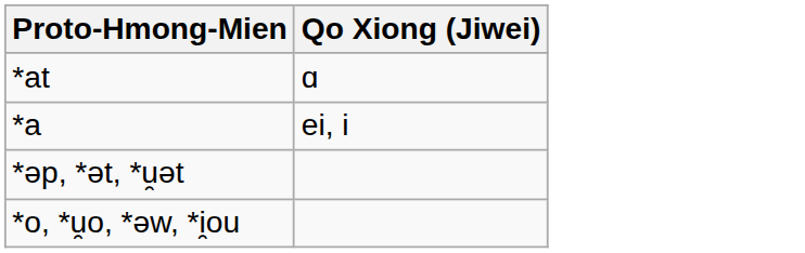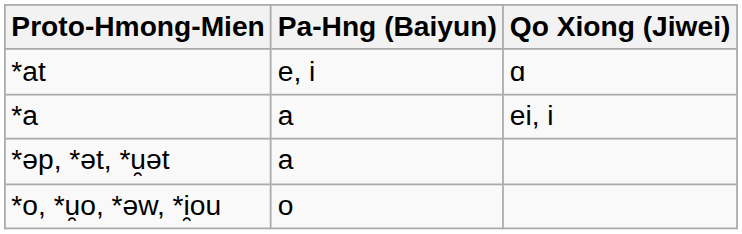 <table class="wikitable">
 <tr>
 <th>Proto-Hmong-Mien</th>
+<th>Pa-Hng (Baiyun)</th>
 <th>Qo Xiong (Jiwei)</th>
 </tr>
 <tr>
 <td>*at</td>
+<td>e, i</td>
 <td>ɑ</td>
 </tr>
 <tr>
 <td>*a</td>
+<td>a</td>
 <td>ei, i</td>
 </tr>
 <tr>
 <td>*əp, *ət, *u̯ət</td>
+<td>a</td>
 <td></td>
 </tr>
 <tr>
 <td>*o, *u̯o, *əw, *i̯ou</td>
+<td>o</td>
 <td></td>
 </tr>
 </table>
